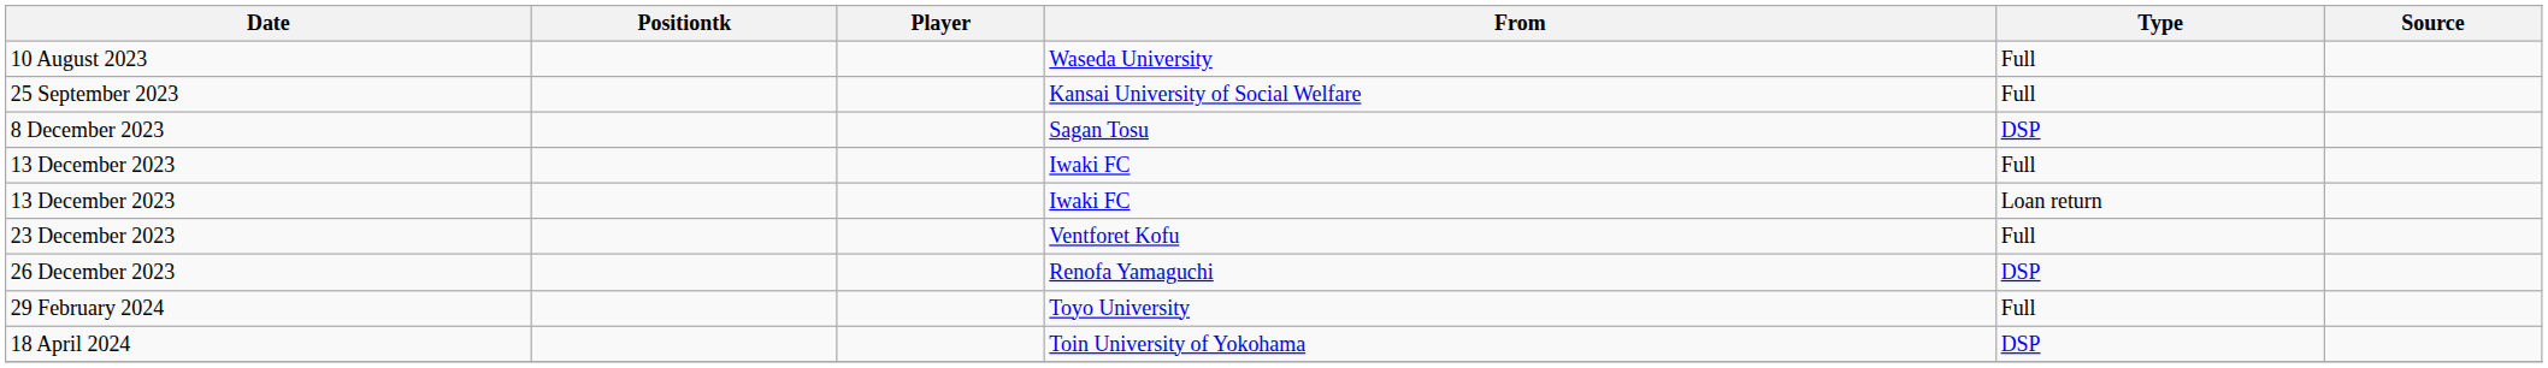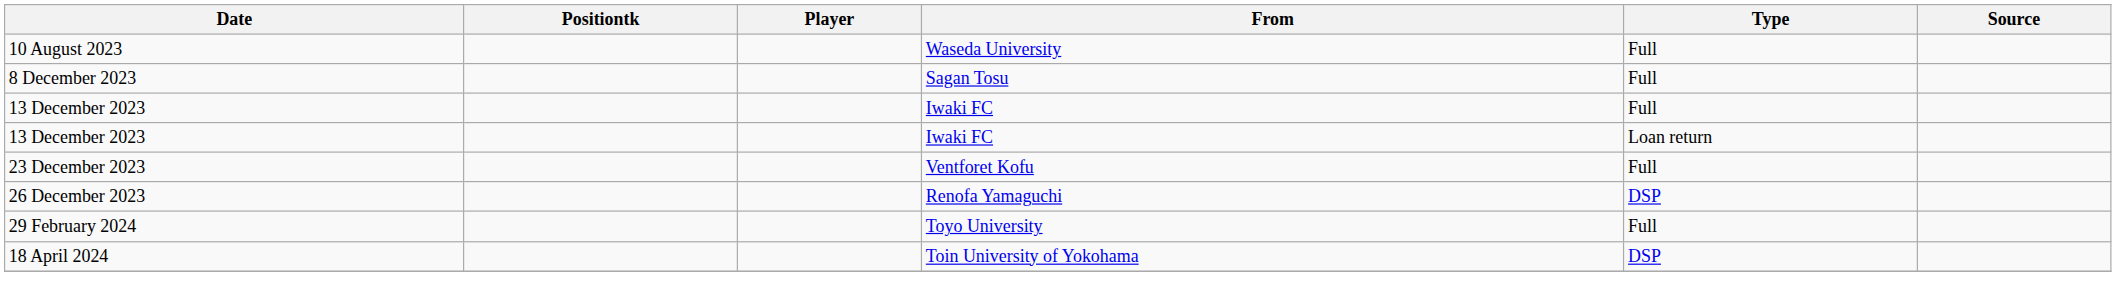 <table class="wikitable sortable" style="width:90%; text-align:center; font-size:95%; text-align:left;">
 <tr>
 <th>Date</th>
 <th>Positiontk</th>
 <th>Player</th>
 <th>From</th>
 <th>Type</th>
 <th>Source</th>
 </tr>
 <tr>
 <td>10 August 2023</td>
 <td></td>
 <td></td>
 <td> <a href='#'>Waseda University</a></td>
 <td>Full</td>
 <td></td>
 </tr>
 <tr>
-<td>25 September 2023</td>
-<td></td>
-<td></td>
-<td> <a href='#'>Kansai University of Social Welfare</a></td>
-<td>Full</td>
-<td></td>
-</tr>
-<tr>
 <td>8 December 2023</td>
 <td></td>
 <td></td>
 <td> <a href='#'>Sagan Tosu</a></td>
-<td><a href='#'>DSP</a></td>
+<td>Full</td>
 <td></td>
 </tr>
 <tr>
 <td>13 December 2023</td>
 <td></td>
 <td></td>
 <td> <a href='#'>Iwaki FC</a></td>
 <td>Full</td>
 <td></td>
 </tr>
 <tr>
 <td>13 December 2023</td>
 <td></td>
 <td></td>
 <td> <a href='#'>Iwaki FC</a></td>
 <td>Loan return</td>
 <td></td>
 </tr>
 <tr>
 <td>23 December 2023</td>
 <td></td>
 <td></td>
 <td> <a href='#'>Ventforet Kofu</a></td>
 <td>Full</td>
 <td></td>
 </tr>
 <tr>
 <td>26 December 2023</td>
 <td></td>
 <td></td>
 <td> <a href='#'>Renofa Yamaguchi</a></td>
 <td><a href='#'>DSP</a></td>
 <td></td>
 </tr>
 <tr>
 <td>29 February 2024</td>
 <td></td>
 <td></td>
 <td> <a href='#'>Toyo University</a></td>
 <td>Full</td>
 <td></td>
 </tr>
 <tr>
 <td>18 April 2024</td>
 <td></td>
 <td></td>
 <td> <a href='#'>Toin University of Yokohama</a></td>
 <td><a href='#'>DSP</a></td>
 <td></td>
 </tr>
 <tr>
 </tr>
 </table>
